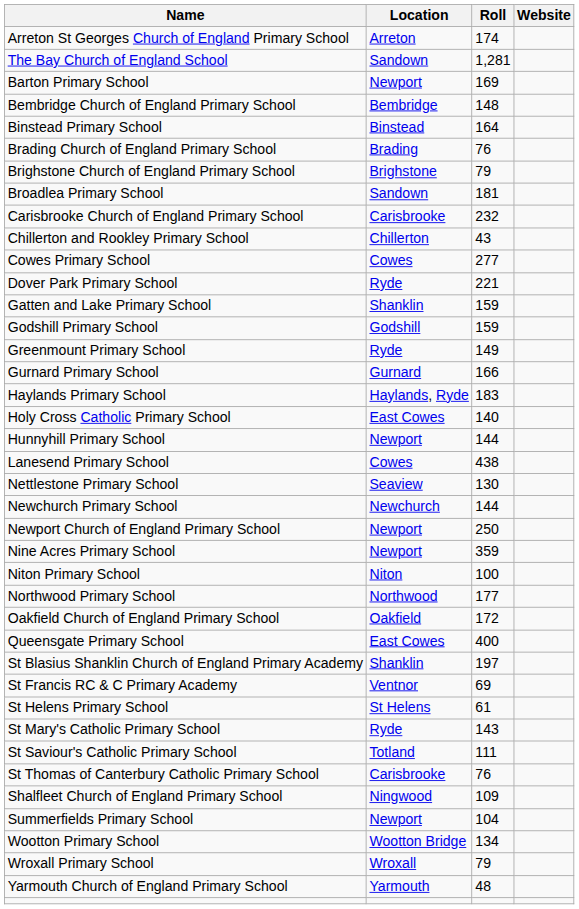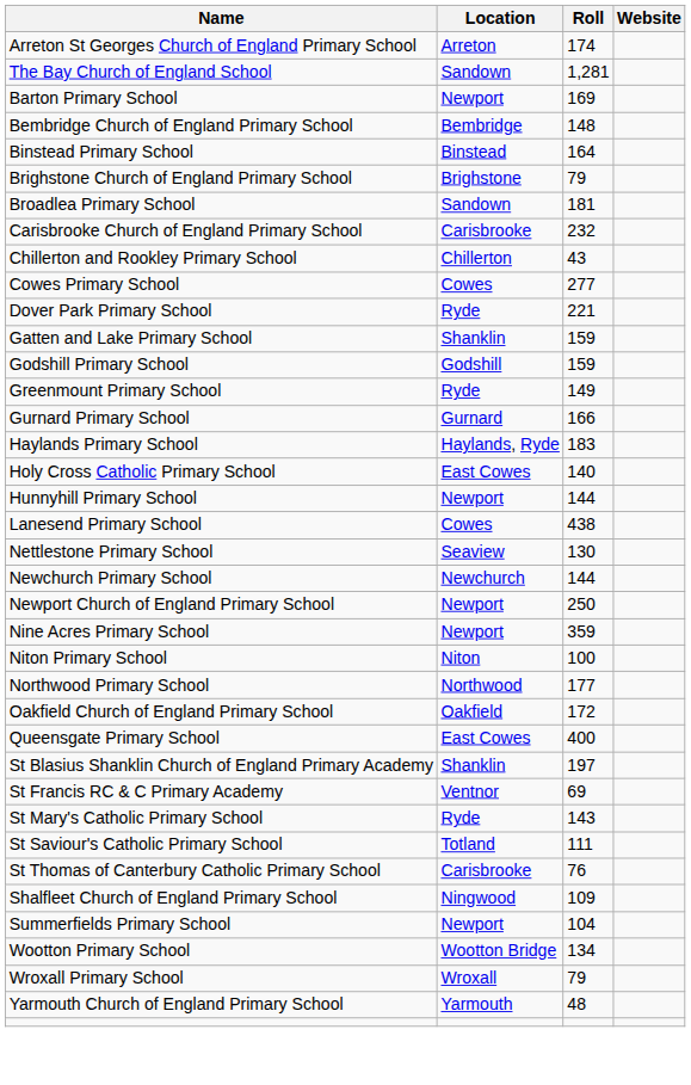 <table class="wikitable sortable">
 <tr>
 <th>Name</th>
 <th>Location</th>
 <th>Roll</th>
 <th class="unsortable">Website</th>
 </tr>
 <tr>
 <td>Arreton St Georges <a href='#'>Church of England</a> Primary School</td>
 <td><a href='#'>Arreton</a></td>
 <td>174</td>
 <td></td>
 </tr>
 <tr>
 <td><a href='#'>The Bay Church of England School</a></td>
 <td><a href='#'>Sandown</a></td>
 <td>1,281</td>
 <td></td>
 </tr>
 <tr>
 <td>Barton Primary School</td>
 <td><a href='#'>Newport</a></td>
 <td>169</td>
 <td></td>
 </tr>
 <tr>
 <td>Bembridge Church of England Primary School</td>
 <td><a href='#'>Bembridge</a></td>
 <td>148</td>
 <td></td>
 </tr>
 <tr>
 <td>Binstead Primary School</td>
 <td><a href='#'>Binstead</a></td>
 <td>164</td>
-<td></td>
-</tr>
-<tr>
-<td>Brading Church of England Primary School</td>
-<td><a href='#'>Brading</a></td>
-<td>76</td>
 <td></td>
 </tr>
 <tr>
 <td>Brighstone Church of England Primary School</td>
 <td><a href='#'>Brighstone</a></td>
 <td>79</td>
 <td></td>
 </tr>
 <tr>
 <td>Broadlea Primary School</td>
 <td><a href='#'>Sandown</a></td>
 <td>181</td>
 <td></td>
 </tr>
 <tr>
 <td>Carisbrooke Church of England Primary School</td>
 <td><a href='#'>Carisbrooke</a></td>
 <td>232</td>
 <td></td>
 </tr>
 <tr>
 <td>Chillerton and Rookley Primary School</td>
 <td><a href='#'>Chillerton</a></td>
 <td>43</td>
 <td></td>
 </tr>
 <tr>
 <td>Cowes Primary School</td>
 <td><a href='#'>Cowes</a></td>
 <td>277</td>
 <td></td>
 </tr>
 <tr>
 <td>Dover Park Primary School</td>
 <td><a href='#'>Ryde</a></td>
 <td>221</td>
 <td></td>
 </tr>
 <tr>
 <td>Gatten and Lake Primary School</td>
 <td><a href='#'>Shanklin</a></td>
 <td>159</td>
 <td></td>
 </tr>
 <tr>
 <td>Godshill Primary School</td>
 <td><a href='#'>Godshill</a></td>
 <td>159</td>
 <td></td>
 </tr>
 <tr>
 <td>Greenmount Primary School</td>
 <td><a href='#'>Ryde</a></td>
 <td>149</td>
 <td></td>
 </tr>
 <tr>
 <td>Gurnard Primary School</td>
 <td><a href='#'>Gurnard</a></td>
 <td>166</td>
 <td></td>
 </tr>
 <tr>
 <td>Haylands Primary School</td>
 <td><a href='#'>Haylands</a>, <a href='#'>Ryde</a></td>
 <td>183</td>
 <td></td>
 </tr>
 <tr>
 <td>Holy Cross <a href='#'>Catholic</a> Primary School</td>
 <td><a href='#'>East Cowes</a></td>
 <td>140</td>
 <td></td>
 </tr>
 <tr>
 <td>Hunnyhill Primary School</td>
 <td><a href='#'>Newport</a></td>
 <td>144</td>
 <td></td>
 </tr>
 <tr>
 <td>Lanesend Primary School</td>
 <td><a href='#'>Cowes</a></td>
 <td>438</td>
 <td></td>
 </tr>
 <tr>
 <td>Nettlestone Primary School</td>
 <td><a href='#'>Seaview</a></td>
 <td>130</td>
 <td></td>
 </tr>
 <tr>
 <td>Newchurch Primary School</td>
 <td><a href='#'>Newchurch</a></td>
 <td>144</td>
 <td></td>
 </tr>
 <tr>
 <td>Newport Church of England Primary School</td>
 <td><a href='#'>Newport</a></td>
 <td>250</td>
 <td></td>
 </tr>
 <tr>
 <td>Nine Acres Primary School</td>
 <td><a href='#'>Newport</a></td>
 <td>359</td>
 <td></td>
 </tr>
 <tr>
 <td>Niton Primary School</td>
 <td><a href='#'>Niton</a></td>
 <td>100</td>
 <td></td>
 </tr>
 <tr>
 <td>Northwood Primary School</td>
 <td><a href='#'>Northwood</a></td>
 <td>177</td>
 <td></td>
 </tr>
 <tr>
 <td>Oakfield Church of England Primary School</td>
 <td><a href='#'>Oakfield</a></td>
 <td>172</td>
 <td></td>
 </tr>
 <tr>
 <td>Queensgate Primary School</td>
 <td><a href='#'>East Cowes</a></td>
 <td>400</td>
 <td></td>
 </tr>
 <tr>
 <td>St Blasius Shanklin Church of England Primary Academy</td>
 <td><a href='#'>Shanklin</a></td>
 <td>197</td>
 <td></td>
 </tr>
 <tr>
 <td>St Francis RC & C Primary Academy</td>
 <td><a href='#'>Ventnor</a></td>
 <td>69</td>
 <td></td>
 </tr>
 <tr>
-<td>St Helens Primary School</td>
-<td><a href='#'>St Helens</a></td>
-<td>61</td>
-<td></td>
-</tr>
-<tr>
 <td>St Mary's Catholic Primary School</td>
 <td><a href='#'>Ryde</a></td>
 <td>143</td>
 <td></td>
 </tr>
 <tr>
 <td>St Saviour's Catholic Primary School</td>
 <td><a href='#'>Totland</a></td>
 <td>111</td>
 <td></td>
 </tr>
 <tr>
 <td>St Thomas of Canterbury Catholic Primary School</td>
 <td><a href='#'>Carisbrooke</a></td>
 <td>76</td>
 <td></td>
 </tr>
 <tr>
 <td>Shalfleet Church of England Primary School</td>
 <td><a href='#'>Ningwood</a></td>
 <td>109</td>
 <td></td>
 </tr>
 <tr>
 <td>Summerfields Primary School</td>
 <td><a href='#'>Newport</a></td>
 <td>104</td>
 <td></td>
 </tr>
 <tr>
 <td>Wootton Primary School</td>
 <td><a href='#'>Wootton Bridge</a></td>
 <td>134</td>
 <td></td>
 </tr>
 <tr>
 <td>Wroxall Primary School</td>
 <td><a href='#'>Wroxall</a></td>
 <td>79</td>
 <td></td>
 </tr>
 <tr>
 <td>Yarmouth Church of England Primary School</td>
 <td><a href='#'>Yarmouth</a></td>
 <td>48</td>
 <td></td>
 </tr>
 <tr>
 <td></td>
 <td></td>
 <td></td>
 <td></td>
 </tr>
 </table>
